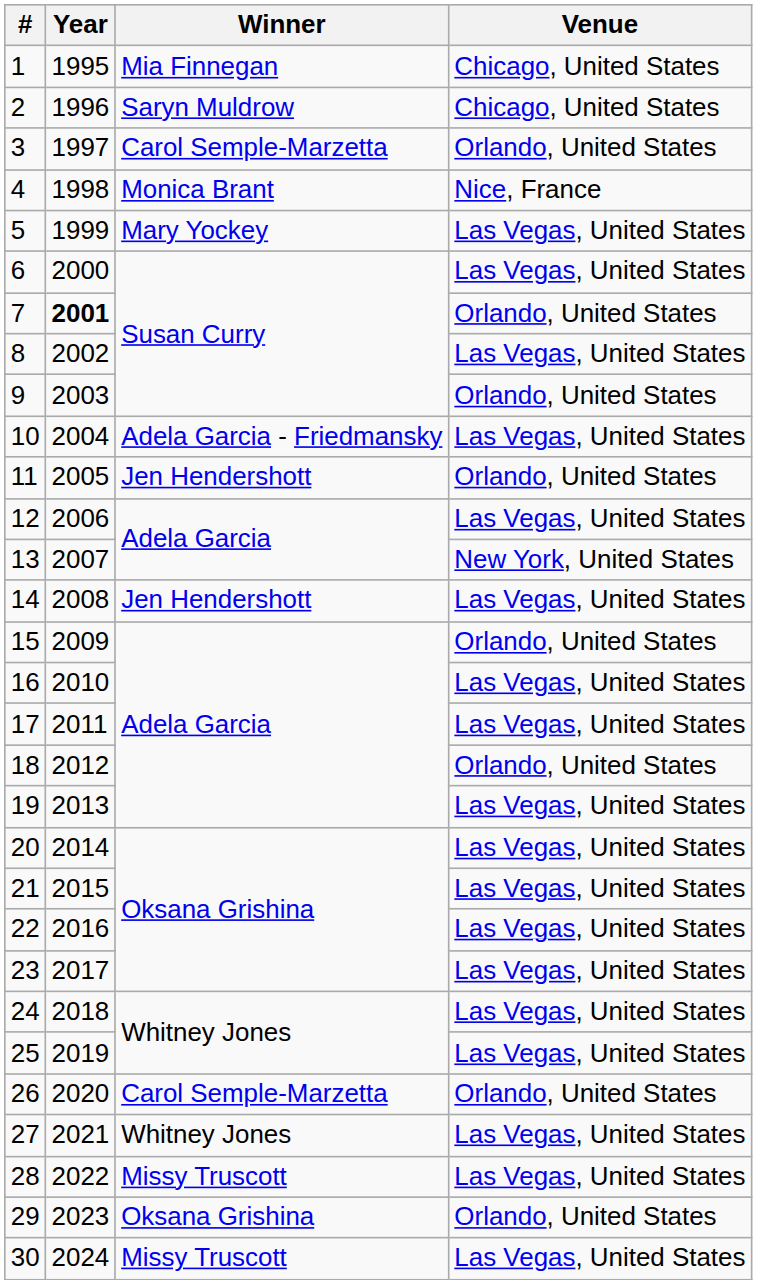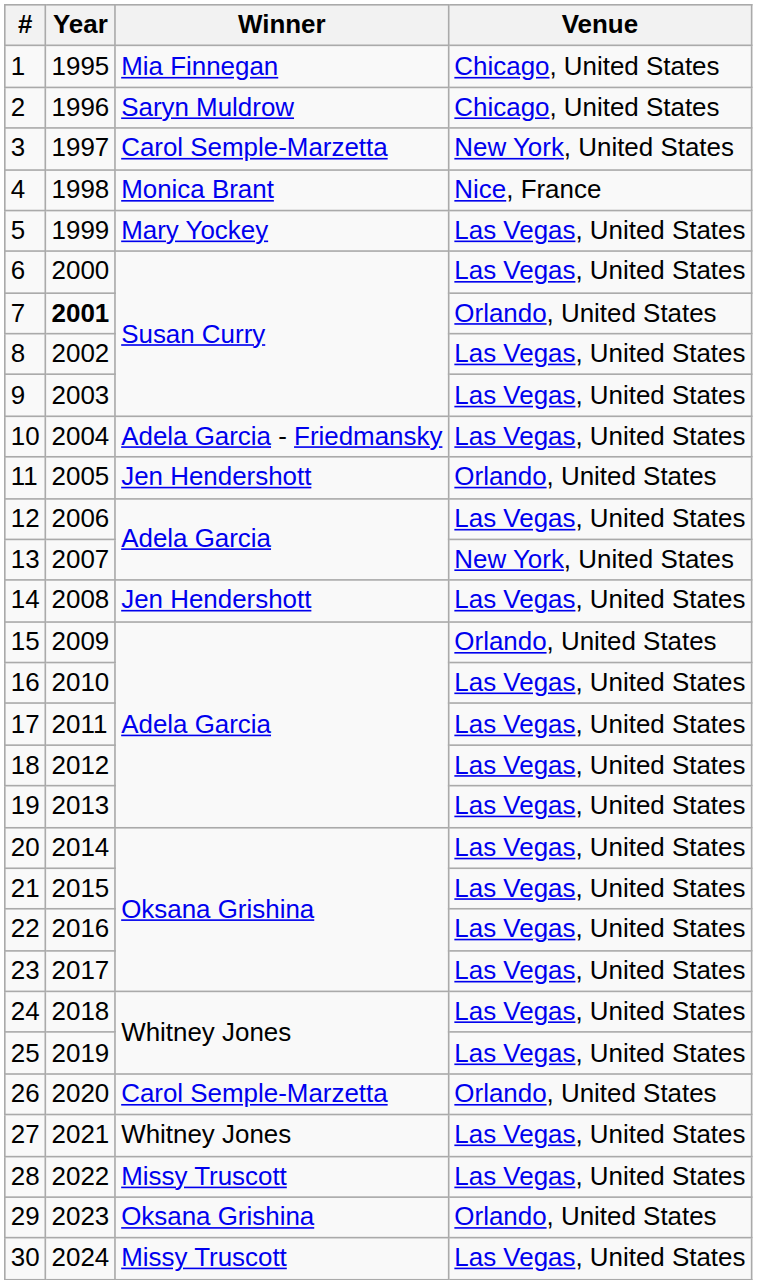 <table class="wikitable">
 <tr>
 <th>#</th>
 <th>Year</th>
 <th>Winner</th>
 <th>Venue</th>
 </tr>
 <tr>
 <td>1</td>
 <td>1995</td>
 <td> <a href='#'>Mia Finnegan</a></td>
 <td> <a href='#'>Chicago</a>, United States</td>
 </tr>
 <tr>
 <td>2</td>
 <td>1996</td>
 <td> <a href='#'>Saryn Muldrow</a></td>
 <td> <a href='#'>Chicago</a>, United States</td>
 </tr>
 <tr>
 <td>3</td>
 <td>1997</td>
 <td> <a href='#'>Carol Semple-Marzetta</a></td>
-<td> <a href='#'>Orlando</a>, United States</td>
+<td> <a href='#'>New York</a>, United States</td>
 </tr>
 <tr>
 <td>4</td>
 <td>1998</td>
 <td> <a href='#'>Monica Brant</a></td>
 <td> <a href='#'>Nice</a>, France</td>
 </tr>
 <tr>
 <td>5</td>
 <td>1999</td>
 <td> <a href='#'>Mary Yockey</a></td>
 <td> <a href='#'>Las Vegas</a>, United States</td>
 </tr>
 <tr>
 <td>6</td>
 <td>2000</td>
 <td rowspan="4"> <a href='#'>Susan Curry</a></td>
 <td> <a href='#'>Las Vegas</a>, United States</td>
 </tr>
 <tr>
 <td>7</td>
 <td><strong>2001</strong></td>
 <td> <a href='#'>Orlando</a>, United States</td>
 </tr>
 <tr>
 <td>8</td>
 <td>2002</td>
 <td> <a href='#'>Las Vegas</a>, United States</td>
 </tr>
 <tr>
 <td>9</td>
 <td>2003</td>
-<td rowspan="1"> <a href='#'>Orlando</a>, United States</td>
+<td> <a href='#'>Las Vegas</a>, United States</td>
 </tr>
 <tr>
 <td>10</td>
 <td>2004</td>
 <td> <a href='#'>Adela Garcia</a> -  <a href='#'>Friedmansky</a></td>
 <td> <a href='#'>Las Vegas</a>, United States</td>
 </tr>
 <tr>
 <td>11</td>
 <td>2005</td>
 <td> <a href='#'>Jen Hendershott</a></td>
 <td rowspan="1"> <a href='#'>Orlando</a>, United States</td>
 </tr>
 <tr>
 <td>12</td>
 <td>2006</td>
 <td rowspan="2"> <a href='#'>Adela Garcia</a></td>
 <td> <a href='#'>Las Vegas</a>, United States</td>
 </tr>
 <tr>
 <td>13</td>
 <td>2007</td>
 <td> <a href='#'>New York</a>, United States</td>
 </tr>
 <tr>
 <td>14</td>
 <td>2008</td>
 <td> <a href='#'>Jen Hendershott</a></td>
 <td> <a href='#'>Las Vegas</a>, United States</td>
 </tr>
 <tr>
 <td>15</td>
 <td>2009</td>
 <td rowspan="5"> <a href='#'>Adela Garcia</a></td>
 <td> <a href='#'>Orlando</a>, United States</td>
 </tr>
 <tr>
 <td>16</td>
 <td>2010</td>
 <td> <a href='#'>Las Vegas</a>, United States</td>
 </tr>
 <tr>
 <td>17</td>
 <td>2011</td>
 <td> <a href='#'>Las Vegas</a>, United States</td>
 </tr>
 <tr>
 <td>18</td>
 <td>2012</td>
-<td rowspan="1"> <a href='#'>Orlando</a>, United States</td>
+<td> <a href='#'>Las Vegas</a>, United States</td>
 </tr>
 <tr>
 <td>19</td>
 <td>2013</td>
 <td> <a href='#'>Las Vegas</a>, United States</td>
 </tr>
 <tr>
 <td>20</td>
 <td>2014</td>
 <td rowspan="4"> <a href='#'>Oksana Grishina</a></td>
 <td> <a href='#'>Las Vegas</a>, United States</td>
 </tr>
 <tr>
 <td>21</td>
 <td>2015</td>
 <td> <a href='#'>Las Vegas</a>, United States</td>
 </tr>
 <tr>
 <td>22</td>
 <td>2016</td>
 <td> <a href='#'>Las Vegas</a>, United States</td>
 </tr>
 <tr>
 <td>23</td>
 <td>2017</td>
 <td> <a href='#'>Las Vegas</a>, United States</td>
 </tr>
 <tr>
 <td>24</td>
 <td>2018</td>
 <td rowspan="2"> Whitney Jones</td>
 <td> <a href='#'>Las Vegas</a>, United States</td>
 </tr>
 <tr>
 <td>25</td>
 <td>2019</td>
 <td> <a href='#'>Las Vegas</a>, United States</td>
 </tr>
 <tr>
 <td>26</td>
 <td>2020</td>
 <td> <a href='#'>Carol Semple-Marzetta</a></td>
 <td> <a href='#'>Orlando</a>, United States</td>
 </tr>
 <tr>
 <td>27</td>
 <td>2021</td>
 <td> Whitney Jones</td>
 <td> <a href='#'>Las Vegas</a>, United States</td>
 </tr>
 <tr>
 <td>28</td>
 <td>2022</td>
 <td> <a href='#'>Missy Truscott</a></td>
 <td> <a href='#'>Las Vegas</a>, United States</td>
 </tr>
 <tr>
 <td>29</td>
 <td>2023</td>
 <td> <a href='#'>Oksana Grishina</a></td>
 <td rowspan="1"> <a href='#'>Orlando</a>, United States</td>
 </tr>
 <tr>
 <td>30</td>
 <td>2024</td>
 <td> <a href='#'>Missy Truscott</a></td>
 <td> <a href='#'>Las Vegas</a>, United States</td>
 </tr>
 </table>
